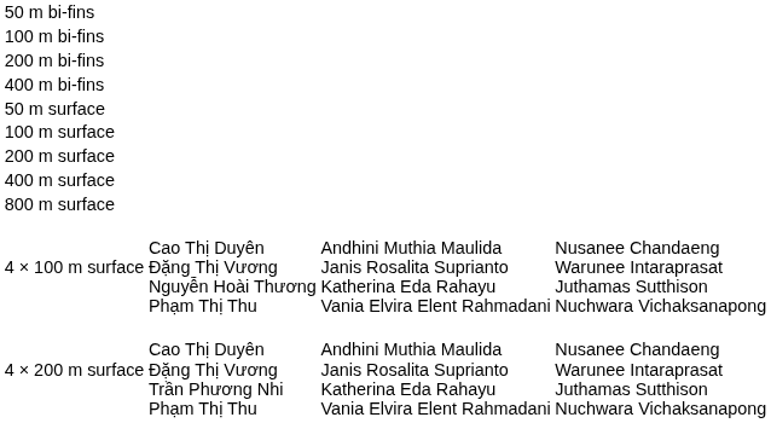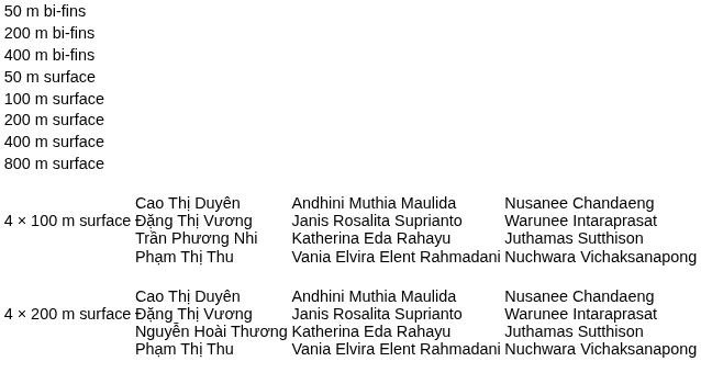 <table>
 <tr>
 <td>50 m bi-fins</td>
-<td></td>
-<td></td>
-<td></td>
-</tr>
-<tr>
-<td>100 m bi-fins</td>
 <td></td>
 <td></td>
 <td></td>
 </tr>
 <tr>
 <td>200 m bi-fins</td>
 <td></td>
 <td></td>
 <td></td>
 </tr>
 <tr>
 <td>400 m bi-fins</td>
 <td></td>
 <td></td>
 <td></td>
 </tr>
 <tr>
 <td>50 m surface</td>
 <td></td>
 <td></td>
 <td></td>
 </tr>
 <tr>
 <td>100 m surface</td>
 <td nowrap></td>
 <td></td>
 <td></td>
 </tr>
 <tr>
 <td>200 m surface</td>
 <td></td>
 <td></td>
 <td></td>
 </tr>
 <tr>
 <td>400 m surface</td>
 <td></td>
 <td></td>
 <td></td>
 </tr>
 <tr>
 <td>800 m surface</td>
 <td></td>
 <td></td>
 <td></td>
 </tr>
 <tr>
 <td>4 × 100 m surface</td>
-<td><br>Cao Thị Duyên<br>Đặng Thị Vương<br>Nguyễn Hoài Thương<br>Phạm Thị Thu</td>
+<td><br>Cao Thị Duyên<br>Đặng Thị Vương<br>Trần Phương Nhi<br>Phạm Thị Thu</td>
 <td><br>Andhini Muthia Maulida<br>Janis Rosalita Suprianto<br>Katherina Eda Rahayu<br>Vania Elvira Elent Rahmadani</td>
 <td><br>Nusanee Chandaeng<br>Warunee Intaraprasat<br>Juthamas Sutthison<br>Nuchwara Vichaksanapong</td>
 </tr>
 <tr>
 <td>4 × 200 m surface</td>
-<td><br>Cao Thị Duyên<br>Đặng Thị Vương<br>Trần Phương Nhi<br>Phạm Thị Thu</td>
+<td><br>Cao Thị Duyên<br>Đặng Thị Vương<br>Nguyễn Hoài Thương<br>Phạm Thị Thu</td>
 <td nowrap><br>Andhini Muthia Maulida<br>Janis Rosalita Suprianto<br>Katherina Eda Rahayu<br>Vania Elvira Elent Rahmadani</td>
 <td nowrap><br>Nusanee Chandaeng<br>Warunee Intaraprasat<br>Juthamas Sutthison<br>Nuchwara Vichaksanapong</td>
 </tr>
 </table>
